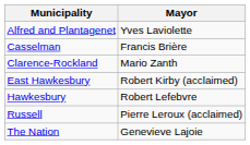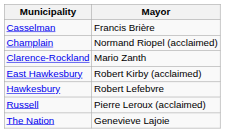 <table class="wikitable">
 <tr>
 <th>Municipality</th>
 <th>Mayor</th>
 </tr>
 <tr>
-<td><a href='#'>Alfred and Plantagenet</a></td>
-<td>Yves Laviolette</td>
+<td><a href='#'>Casselman</a></td>
+<td>Francis Brière</td>
 </tr>
 <tr>
-<td><a href='#'>Casselman</a></td>
-<td>Francis Brière</td>
+<td><a href='#'>Champlain</a></td>
+<td>Normand Riopel (acclaimed)</td>
 </tr>
 <tr>
 <td><a href='#'>Clarence-Rockland</a></td>
 <td>Mario Zanth</td>
 </tr>
 <tr>
 <td><a href='#'>East Hawkesbury</a></td>
 <td>Robert Kirby (acclaimed)</td>
 </tr>
 <tr>
 <td><a href='#'>Hawkesbury</a></td>
 <td>Robert Lefebvre</td>
 </tr>
 <tr>
 <td><a href='#'>Russell</a></td>
 <td>Pierre Leroux (acclaimed)</td>
 </tr>
 <tr>
 <td><a href='#'>The Nation</a></td>
 <td>Genevieve Lajoie</td>
 </tr>
 </table>
